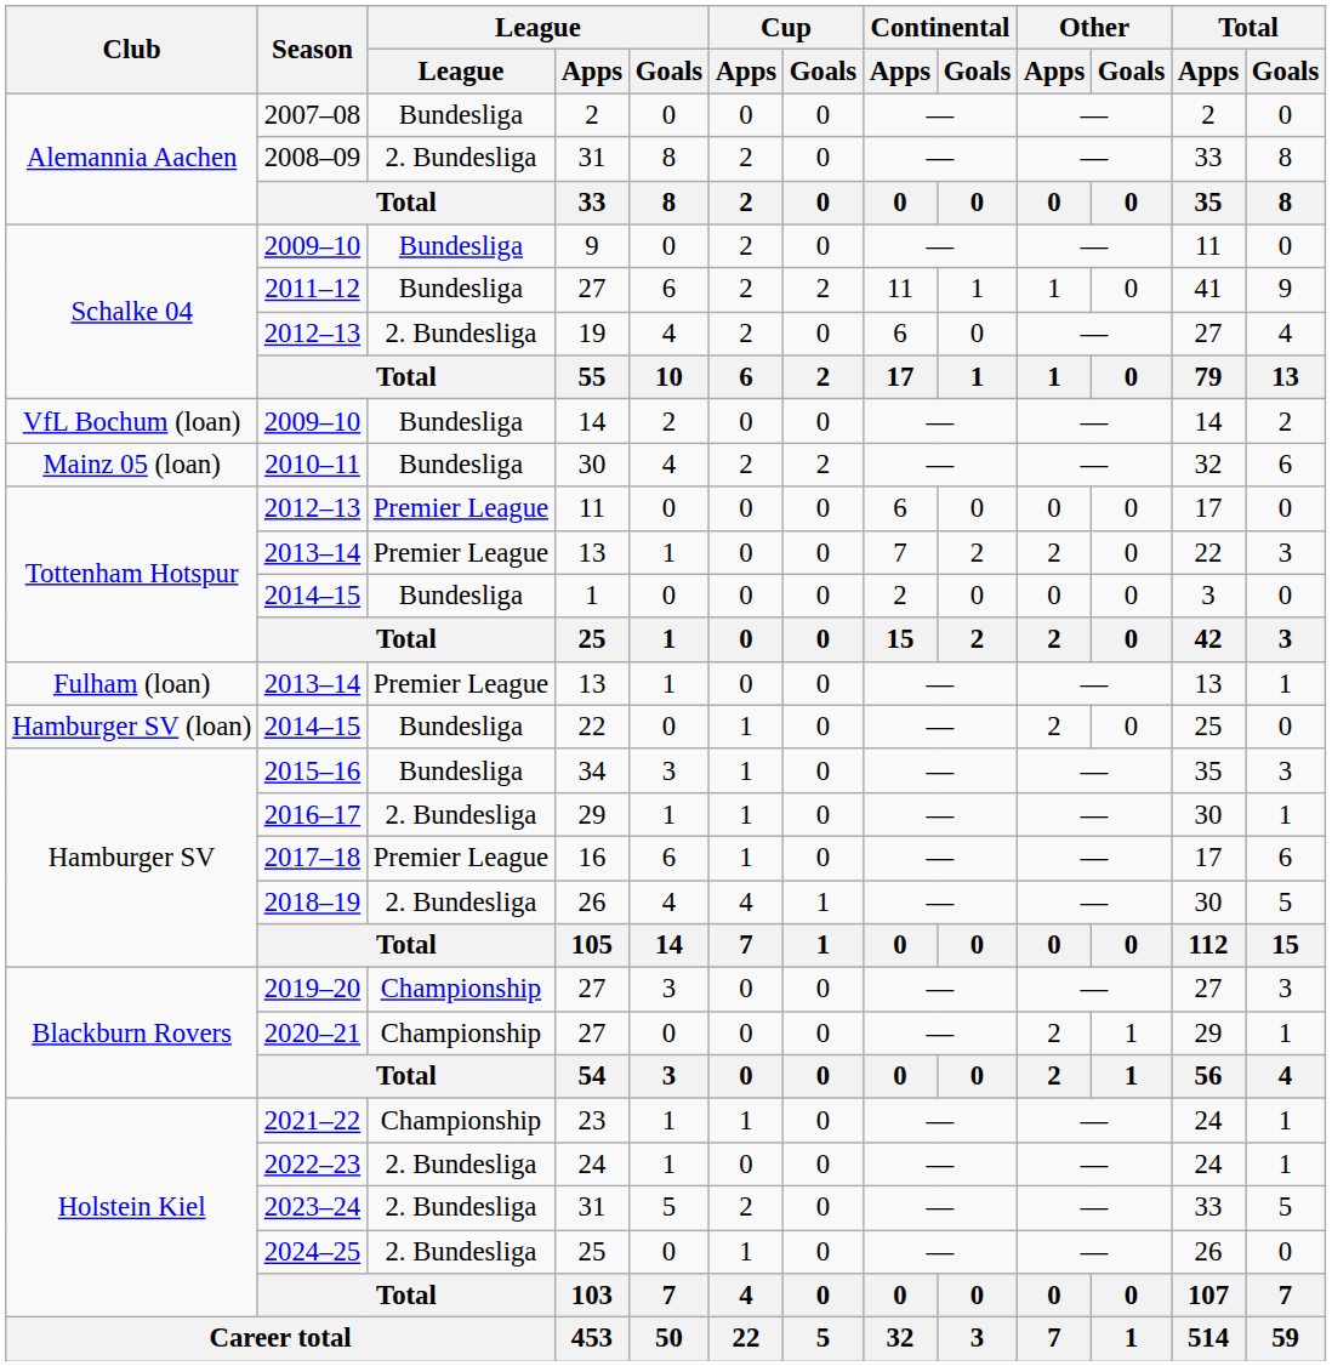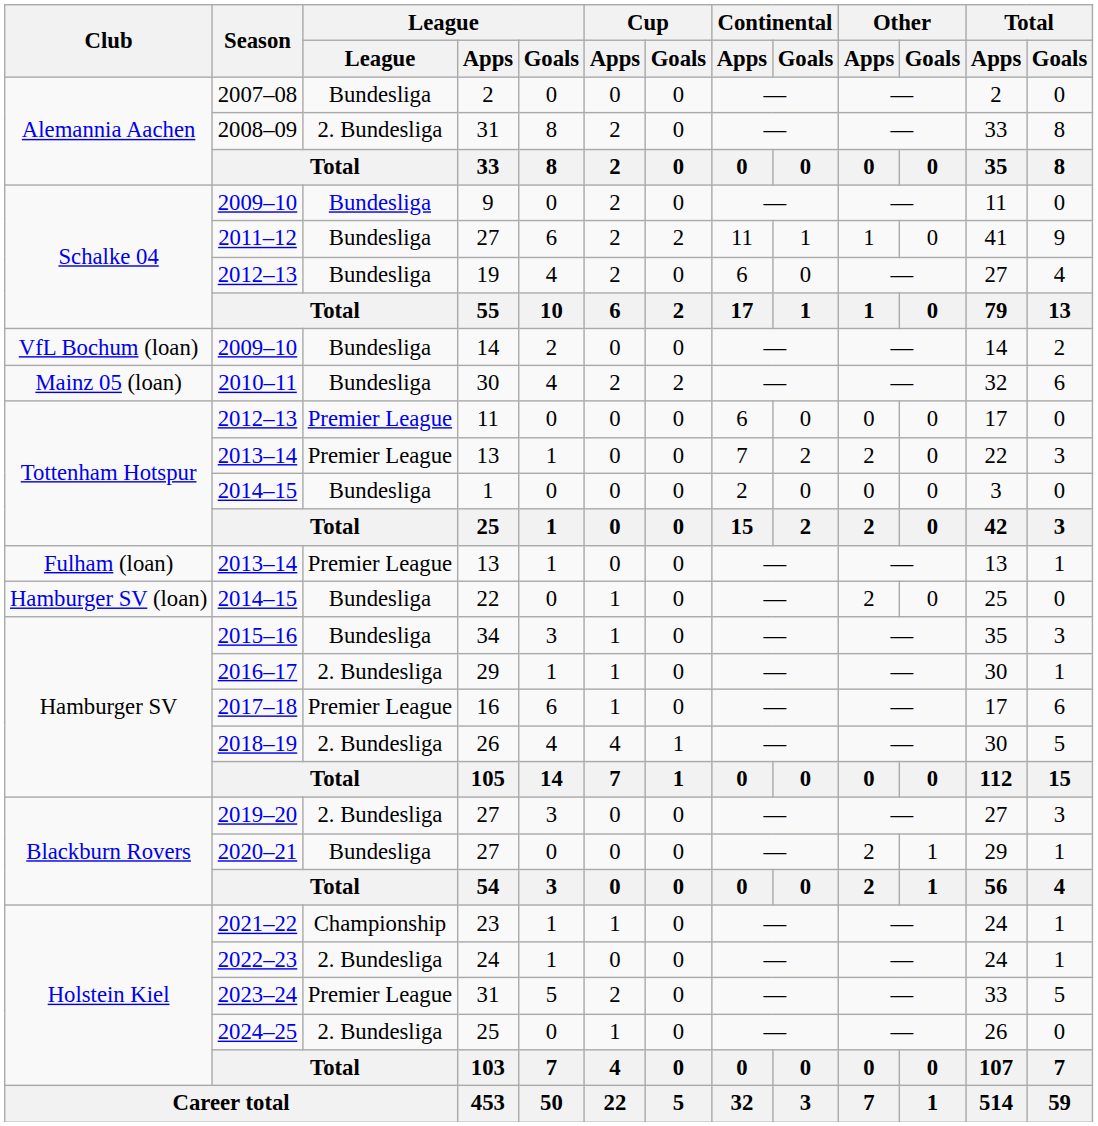 <table class="wikitable" Style="text-align: center">
 <tr>
 <th rowspan="2">Club</th>
 <th rowspan="2">Season</th>
 <th colspan="3">League</th>
 <th colspan="2">Cup</th>
 <th colspan="2">Continental</th>
 <th colspan="2">Other</th>
 <th colspan="2">Total</th>
 </tr>
 <tr>
 <th>League</th>
 <th>Apps</th>
 <th>Goals</th>
 <th>Apps</th>
 <th>Goals</th>
 <th>Apps</th>
 <th>Goals</th>
 <th>Apps</th>
 <th>Goals</th>
 <th>Apps</th>
 <th>Goals</th>
 </tr>
 <tr>
 <td rowspan="3"><a href='#'>Alemannia Aachen</a></td>
 <td>2007–08</td>
 <td>Bundesliga</td>
 <td>2</td>
 <td>0</td>
 <td>0</td>
 <td>0</td>
 <td colspan="2">—</td>
 <td colspan="2">—</td>
 <td>2</td>
 <td>0</td>
 </tr>
 <tr>
 <td>2008–09</td>
 <td>2. Bundesliga</td>
 <td>31</td>
 <td>8</td>
 <td>2</td>
 <td>0</td>
 <td colspan="2">—</td>
 <td colspan="2">—</td>
 <td>33</td>
 <td>8</td>
 </tr>
 <tr>
 <th colspan="2">Total</th>
 <th>33</th>
 <th>8</th>
 <th>2</th>
 <th>0</th>
 <th>0</th>
 <th>0</th>
 <th>0</th>
 <th>0</th>
 <th>35</th>
 <th>8</th>
 </tr>
 <tr>
 <td rowspan="4"><a href='#'>Schalke 04</a></td>
 <td><a href='#'>2009–10</a></td>
 <td><a href='#'>Bundesliga</a></td>
 <td>9</td>
 <td>0</td>
 <td>2</td>
 <td>0</td>
 <td colspan="2">—</td>
 <td colspan="2">—</td>
 <td>11</td>
 <td>0</td>
 </tr>
 <tr>
 <td><a href='#'>2011–12</a></td>
 <td>Bundesliga</td>
 <td>27</td>
 <td>6</td>
 <td>2</td>
 <td>2</td>
 <td>11</td>
 <td>1</td>
 <td>1</td>
 <td>0</td>
 <td>41</td>
 <td>9</td>
 </tr>
 <tr>
 <td><a href='#'>2012–13</a></td>
-<td>2. Bundesliga</td>
+<td>Bundesliga</td>
 <td>19</td>
 <td>4</td>
 <td>2</td>
 <td>0</td>
 <td>6</td>
 <td>0</td>
 <td colspan="2">—</td>
 <td>27</td>
 <td>4</td>
 </tr>
 <tr>
 <th colspan="2">Total</th>
 <th>55</th>
 <th>10</th>
 <th>6</th>
 <th>2</th>
 <th>17</th>
 <th>1</th>
 <th>1</th>
 <th>0</th>
 <th>79</th>
 <th>13</th>
 </tr>
 <tr>
 <td><a href='#'>VfL Bochum</a> (loan)</td>
 <td><a href='#'>2009–10</a></td>
 <td>Bundesliga</td>
 <td>14</td>
 <td>2</td>
 <td>0</td>
 <td>0</td>
 <td colspan="2">—</td>
 <td colspan="2">—</td>
 <td>14</td>
 <td>2</td>
 </tr>
 <tr>
 <td><a href='#'>Mainz 05</a> (loan)</td>
 <td><a href='#'>2010–11</a></td>
 <td>Bundesliga</td>
 <td>30</td>
 <td>4</td>
 <td>2</td>
 <td>2</td>
 <td colspan="2">—</td>
 <td colspan="2">—</td>
 <td>32</td>
 <td>6</td>
 </tr>
 <tr>
 <td rowspan="4"><a href='#'>Tottenham Hotspur</a></td>
 <td><a href='#'>2012–13</a></td>
 <td><a href='#'>Premier League</a></td>
 <td>11</td>
 <td>0</td>
 <td>0</td>
 <td>0</td>
 <td>6</td>
 <td>0</td>
 <td>0</td>
 <td>0</td>
 <td>17</td>
 <td>0</td>
 </tr>
 <tr>
 <td><a href='#'>2013–14</a></td>
 <td>Premier League</td>
 <td>13</td>
 <td>1</td>
 <td>0</td>
 <td>0</td>
 <td>7</td>
 <td>2</td>
 <td>2</td>
 <td>0</td>
 <td>22</td>
 <td>3</td>
 </tr>
 <tr>
 <td><a href='#'>2014–15</a></td>
 <td>Bundesliga</td>
 <td>1</td>
 <td>0</td>
 <td>0</td>
 <td>0</td>
 <td>2</td>
 <td>0</td>
 <td>0</td>
 <td>0</td>
 <td>3</td>
 <td>0</td>
 </tr>
 <tr>
 <th colspan="2">Total</th>
 <th>25</th>
 <th>1</th>
 <th>0</th>
 <th>0</th>
 <th>15</th>
 <th>2</th>
 <th>2</th>
 <th>0</th>
 <th>42</th>
 <th>3</th>
 </tr>
 <tr>
 <td><a href='#'>Fulham</a> (loan)</td>
 <td><a href='#'>2013–14</a></td>
 <td>Premier League</td>
 <td>13</td>
 <td>1</td>
 <td>0</td>
 <td>0</td>
 <td colspan="2">—</td>
 <td colspan="2">—</td>
 <td>13</td>
 <td>1</td>
 </tr>
 <tr>
 <td><a href='#'>Hamburger SV</a> (loan)</td>
 <td><a href='#'>2014–15</a></td>
 <td>Bundesliga</td>
 <td>22</td>
 <td>0</td>
 <td>1</td>
 <td>0</td>
 <td colspan="2">—</td>
 <td>2</td>
 <td>0</td>
 <td>25</td>
 <td>0</td>
 </tr>
 <tr>
 <td rowspan="5">Hamburger SV</td>
 <td><a href='#'>2015–16</a></td>
 <td>Bundesliga</td>
 <td>34</td>
 <td>3</td>
 <td>1</td>
 <td>0</td>
 <td colspan="2">—</td>
 <td colspan="2">—</td>
 <td>35</td>
 <td>3</td>
 </tr>
 <tr>
 <td><a href='#'>2016–17</a></td>
 <td>2. Bundesliga</td>
 <td>29</td>
 <td>1</td>
 <td>1</td>
 <td>0</td>
 <td colspan="2">—</td>
 <td colspan="2">—</td>
 <td>30</td>
 <td>1</td>
 </tr>
 <tr>
 <td><a href='#'>2017–18</a></td>
 <td>Premier League</td>
 <td>16</td>
 <td>6</td>
 <td>1</td>
 <td>0</td>
 <td colspan="2">—</td>
 <td colspan="2">—</td>
 <td>17</td>
 <td>6</td>
 </tr>
 <tr>
 <td><a href='#'>2018–19</a></td>
 <td>2. Bundesliga</td>
 <td>26</td>
 <td>4</td>
 <td>4</td>
 <td>1</td>
 <td colspan="2">—</td>
 <td colspan="2">—</td>
 <td>30</td>
 <td>5</td>
 </tr>
 <tr>
 <th colspan="2">Total</th>
 <th>105</th>
 <th>14</th>
 <th>7</th>
 <th>1</th>
 <th>0</th>
 <th>0</th>
 <th>0</th>
 <th>0</th>
 <th>112</th>
 <th>15</th>
 </tr>
 <tr>
 <td rowspan="3"><a href='#'>Blackburn Rovers</a></td>
 <td><a href='#'>2019–20</a></td>
-<td><a href='#'>Championship</a></td>
+<td>2. Bundesliga</td>
 <td>27</td>
 <td>3</td>
 <td>0</td>
 <td>0</td>
 <td colspan="2">—</td>
 <td colspan="2">—</td>
 <td>27</td>
 <td>3</td>
 </tr>
 <tr>
 <td><a href='#'>2020–21</a></td>
-<td>Championship</td>
+<td>Bundesliga</td>
 <td>27</td>
 <td>0</td>
 <td>0</td>
 <td>0</td>
 <td colspan="2">—</td>
 <td>2</td>
 <td>1</td>
 <td>29</td>
 <td>1</td>
 </tr>
 <tr>
 <th colspan="2">Total</th>
 <th>54</th>
 <th>3</th>
 <th>0</th>
 <th>0</th>
 <th>0</th>
 <th>0</th>
 <th>2</th>
 <th>1</th>
 <th>56</th>
 <th>4</th>
 </tr>
 <tr>
 <td rowspan="5"><a href='#'>Holstein Kiel</a></td>
 <td><a href='#'>2021–22</a></td>
 <td>Championship</td>
 <td>23</td>
 <td>1</td>
 <td>1</td>
 <td>0</td>
 <td colspan="2">—</td>
 <td colspan="2">—</td>
 <td>24</td>
 <td>1</td>
 </tr>
 <tr>
 <td><a href='#'>2022–23</a></td>
 <td>2. Bundesliga</td>
 <td>24</td>
 <td>1</td>
 <td>0</td>
 <td>0</td>
 <td colspan="2">—</td>
 <td colspan="2">—</td>
 <td>24</td>
 <td>1</td>
 </tr>
 <tr>
 <td><a href='#'>2023–24</a></td>
-<td>2. Bundesliga</td>
+<td>Premier League</td>
 <td>31</td>
 <td>5</td>
 <td>2</td>
 <td>0</td>
 <td colspan="2">—</td>
 <td colspan="2">—</td>
 <td>33</td>
 <td>5</td>
 </tr>
 <tr>
 <td><a href='#'>2024–25</a></td>
 <td>2. Bundesliga</td>
 <td>25</td>
 <td>0</td>
 <td>1</td>
 <td>0</td>
 <td colspan="2">—</td>
 <td colspan="2">—</td>
 <td>26</td>
 <td>0</td>
 </tr>
 <tr>
 <th colspan="2">Total</th>
 <th>103</th>
 <th>7</th>
 <th>4</th>
 <th>0</th>
 <th>0</th>
 <th>0</th>
 <th>0</th>
 <th>0</th>
 <th>107</th>
 <th>7</th>
 </tr>
 <tr>
 <th colspan="3">Career total</th>
 <th>453</th>
 <th>50</th>
 <th>22</th>
 <th>5</th>
 <th>32</th>
 <th>3</th>
 <th>7</th>
 <th>1</th>
 <th>514</th>
 <th>59</th>
 </tr>
 </table>
